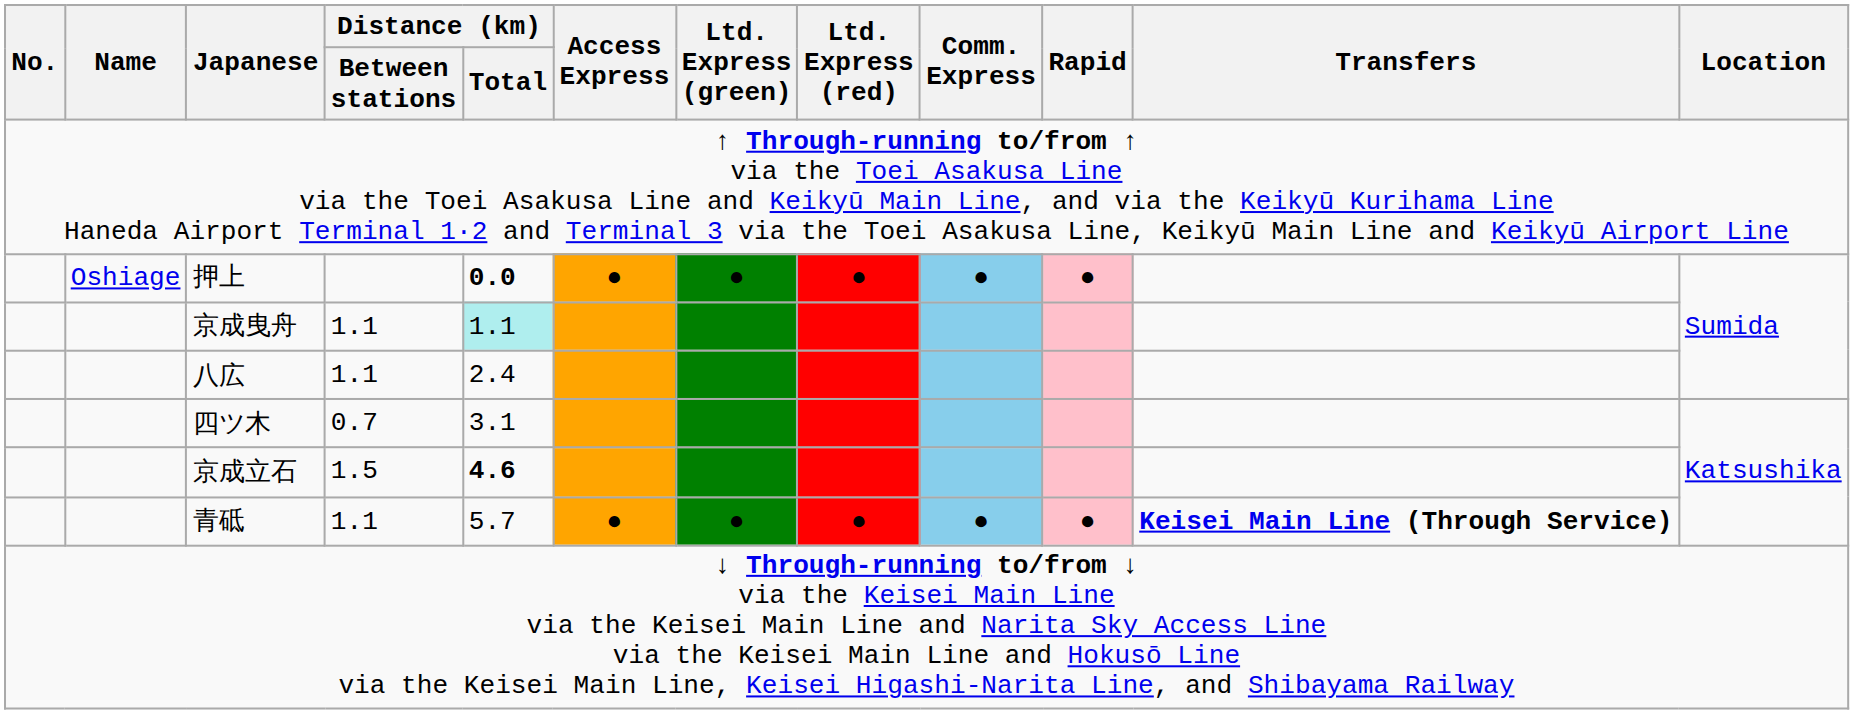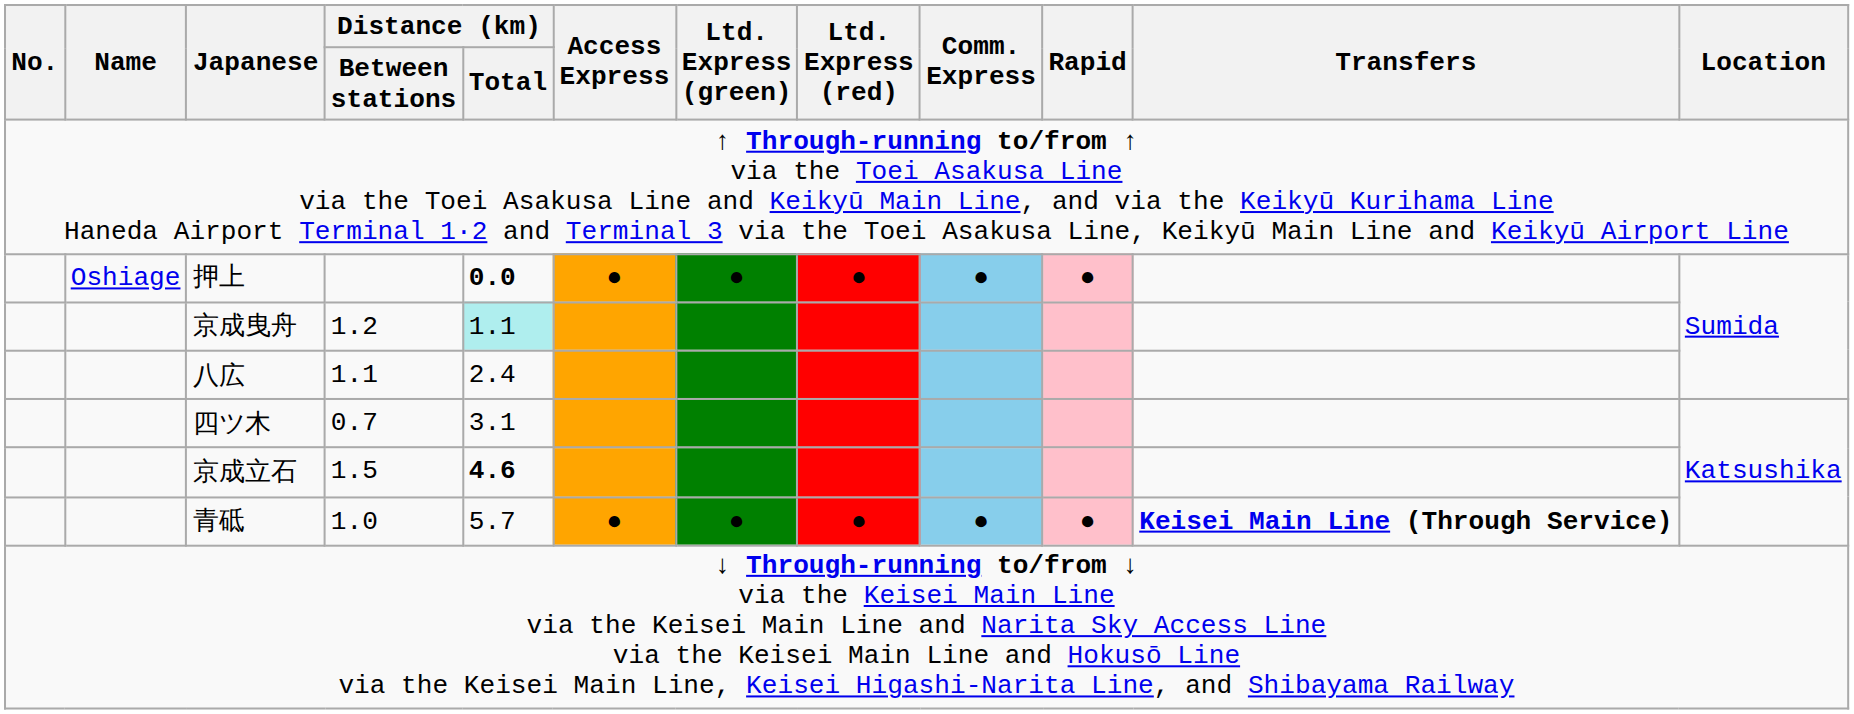 <table class="wikitable">
 <tr>
 <th rowspan="2">No.</th>
 <th rowspan="2">Name</th>
 <th rowspan="2">Japanese</th>
 <th colspan="2">Distance (km)</th>
 <th rowspan="2">Access<br>Express</th>
 <th rowspan="2">Ltd.<br>Express<br>(green)</th>
 <th rowspan="2">Ltd.<br>Express<br>(red)</th>
 <th rowspan="2">Comm.<br>Express</th>
 <th rowspan="2">Rapid</th>
 <th rowspan="2">Transfers</th>
 <th rowspan="2">Location</th>
 </tr>
 <tr>
 <th>Between<br>stations</th>
 <th>Total</th>
 </tr>
 <tr>
 <td align=center colspan=12>↑ <a href='#'><strong>Through-running</strong></a> <strong>to/from</strong> ↑<br> via the  <a href='#'>Toei Asakusa Line</a><br> via the  Toei Asakusa Line and  <a href='#'>Keikyū Main Line</a>, and  via the  <a href='#'>Keikyū Kurihama Line</a><br>Haneda Airport <a href='#'>Terminal 1·2</a> and <a href='#'>Terminal 3</a> via the  Toei Asakusa Line,  Keikyū Main Line and  <a href='#'>Keikyū Airport Line</a></td>
 </tr>
 <tr>
 <td></td>
 <td><a href='#'>Oshiage</a></td>
 <td>押上</td>
 <td></td>
 <td><strong>0.0</strong></td>
 <td style="background:orange; text-align:center;">●</td>
 <td style="background:green; text-align:center;">●</td>
 <td style="background:red; text-align:center;">●</td>
 <td style="background:skyblue; text-align:center;">●</td>
 <td style="background:pink; text-align:center;">●</td>
 <td style="white-space:nowrap;"></td>
 <td rowspan="3"><a href='#'>Sumida</a></td>
 </tr>
 <tr>
 <td></td>
 <td></td>
 <td>京成曳舟</td>
-<td>1.1</td>
+<td>1.2</td>
 <td style="background: paleturquoise;">1.1</td>
 <td style="background:orange; text-align:center;"></td>
 <td style="background:green; text-align:center;"></td>
 <td style="background:red; text-align:center;"></td>
 <td style="background:skyblue; text-align:center;"></td>
 <td style="background:pink; text-align:center;"></td>
 <td></td>
 </tr>
 <tr>
 <td></td>
 <td></td>
 <td>八広</td>
 <td>1.1</td>
 <td>2.4</td>
 <td style="background:orange; text-align:center;"></td>
 <td style="background:green; text-align:center;"></td>
 <td style="background:red; text-align:center;"></td>
 <td style="background:skyblue; text-align:center;"></td>
 <td style="background:pink; text-align:center;"></td>
 <td></td>
 </tr>
 <tr>
 <td></td>
 <td></td>
 <td>四ツ木</td>
 <td>0.7</td>
 <td>3.1</td>
 <td style="background:orange; text-align:center;"></td>
 <td style="background:green; text-align:center;"></td>
 <td style="background:red; text-align:center;"></td>
 <td style="background:skyblue; text-align:center;"></td>
 <td style="background:pink; text-align:center;"></td>
 <td></td>
 <td rowspan="3"><a href='#'>Katsushika</a></td>
 </tr>
 <tr>
 <td></td>
 <td></td>
 <td>京成立石</td>
 <td>1.5</td>
 <td><strong>4.6</strong></td>
 <td style="background:orange; text-align:center;"></td>
 <td style="background:green; text-align:center;"></td>
 <td style="background:red; text-align:center;"></td>
 <td style="background:skyblue; text-align:center;"></td>
 <td style="background:pink; text-align:center;"></td>
 <td></td>
 </tr>
 <tr>
 <td></td>
 <td></td>
 <td>青砥</td>
-<td>1.1</td>
+<td>1.0</td>
 <td>5.7</td>
 <td style="background:orange; text-align:center;">●</td>
 <td style="background:green; text-align:center;">●</td>
 <td style="background:red; text-align:center;">●</td>
 <td style="background:skyblue; text-align:center;">●</td>
 <td style="background:pink; text-align:center;">●</td>
 <td><strong> <a href='#'>Keisei Main Line</a> (Through Service)</strong></td>
 </tr>
 <tr>
 <td align=center colspan=12><strong>↓ <a href='#'>Through-running</a> to/from ↓</strong><br> via the  <a href='#'>Keisei Main Line</a><br> via the  Keisei Main Line and  <a href='#'>Narita Sky Access Line</a><br> via the  Keisei Main Line and  <a href='#'>Hokusō Line</a><br> via the  Keisei Main Line,  <a href='#'>Keisei Higashi-Narita Line</a>, and  <a href='#'>Shibayama Railway</a></td>
 </tr>
 </table>
